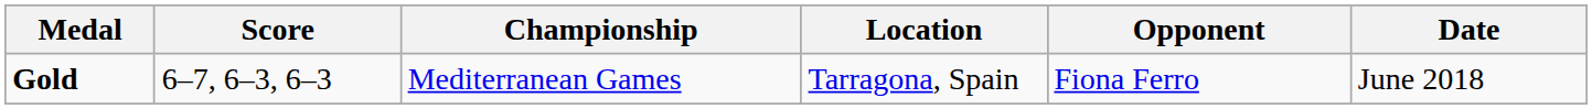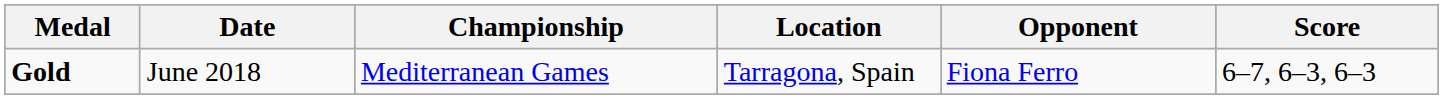 <table class="wikitable">
 <tr>
 <th width=70>Medal</th>
-<th width=120>Score</th>
+<th width=115>Date</th>
 <th width=200>Championship</th>
 <th width=120>Location</th>
 <th width=150>Opponent</th>
-<th width=115>Date</th>
+<th width=120>Score</th>
 </tr>
 <tr>
 <td> <strong>Gold</strong></td>
-<td>6–7, 6–3, 6–3</td>
+<td>June 2018</td>
 <td><a href='#'>Mediterranean Games</a></td>
 <td><a href='#'>Tarragona</a>, Spain</td>
 <td> <a href='#'>Fiona Ferro</a></td>
-<td>June 2018</td>
+<td>6–7, 6–3, 6–3</td>
 </tr>
 </table>
